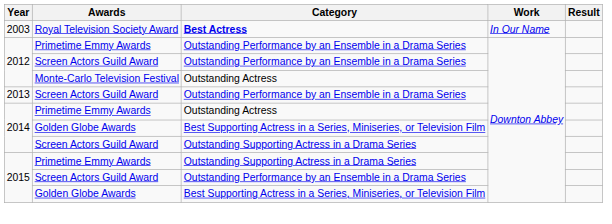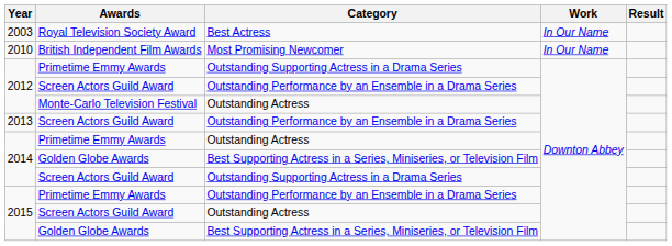 <table class="wikitable sortable">
 <tr>
 <th>Year</th>
 <th>Awards</th>
 <th>Category</th>
 <th>Work</th>
 <th>Result</th>
 </tr>
 <tr>
 <td>2003</td>
 <td><a href='#'>Royal Television Society Award</a></td>
-<td><strong><a href='#'>Best Actress</a></strong></td>
+<td><a href='#'>Best Actress</a></td>
+<td><em><a href='#'>In Our Name</a></em></td>
+<td></td>
+</tr>
+<tr>
+<td>2010</td>
+<td><a href='#'>British Independent Film Awards</a></td>
+<td><a href='#'>Most Promising Newcomer</a></td>
 <td><em><a href='#'>In Our Name</a></em></td>
 <td></td>
 </tr>
 <tr>
 <td rowspan="3">2012</td>
 <td><a href='#'>Primetime Emmy Awards</a></td>
-<td><a href='#'>Outstanding Performance by an Ensemble in a Drama Series</a></td>
+<td><a href='#'>Outstanding Supporting Actress in a Drama Series</a></td>
 <td rowspan="10"><em><a href='#'>Downton Abbey</a></em></td>
 <td></td>
 </tr>
 <tr>
 <td><a href='#'>Screen Actors Guild Award</a></td>
 <td><a href='#'>Outstanding Performance by an Ensemble in a Drama Series</a></td>
 <td></td>
 </tr>
 <tr>
 <td><a href='#'>Monte-Carlo Television Festival</a></td>
 <td>Outstanding Actress</td>
 <td></td>
 </tr>
 <tr>
 <td>2013</td>
 <td><a href='#'>Screen Actors Guild Award</a></td>
 <td><a href='#'>Outstanding Performance by an Ensemble in a Drama Series</a></td>
 <td></td>
 </tr>
 <tr>
 <td rowspan="3">2014</td>
 <td><a href='#'>Primetime Emmy Awards</a></td>
 <td>Outstanding Actress</td>
 <td></td>
 </tr>
 <tr>
 <td><a href='#'>Golden Globe Awards</a></td>
 <td><a href='#'>Best Supporting Actress in a Series, Miniseries, or Television Film</a></td>
 <td></td>
 </tr>
 <tr>
 <td><a href='#'>Screen Actors Guild Award</a></td>
 <td><a href='#'>Outstanding Supporting Actress in a Drama Series</a></td>
 <td></td>
 </tr>
 <tr>
 <td rowspan="3">2015</td>
 <td><a href='#'>Primetime Emmy Awards</a></td>
-<td><a href='#'>Outstanding Supporting Actress in a Drama Series</a></td>
+<td><a href='#'>Outstanding Performance by an Ensemble in a Drama Series</a></td>
 <td></td>
 </tr>
 <tr>
 <td><a href='#'>Screen Actors Guild Award</a></td>
-<td><a href='#'>Outstanding Performance by an Ensemble in a Drama Series</a></td>
+<td>Outstanding Actress</td>
 <td></td>
 </tr>
 <tr>
 <td><a href='#'>Golden Globe Awards</a></td>
 <td><a href='#'>Best Supporting Actress in a Series, Miniseries, or Television Film</a></td>
 <td></td>
 </tr>
 </table>
